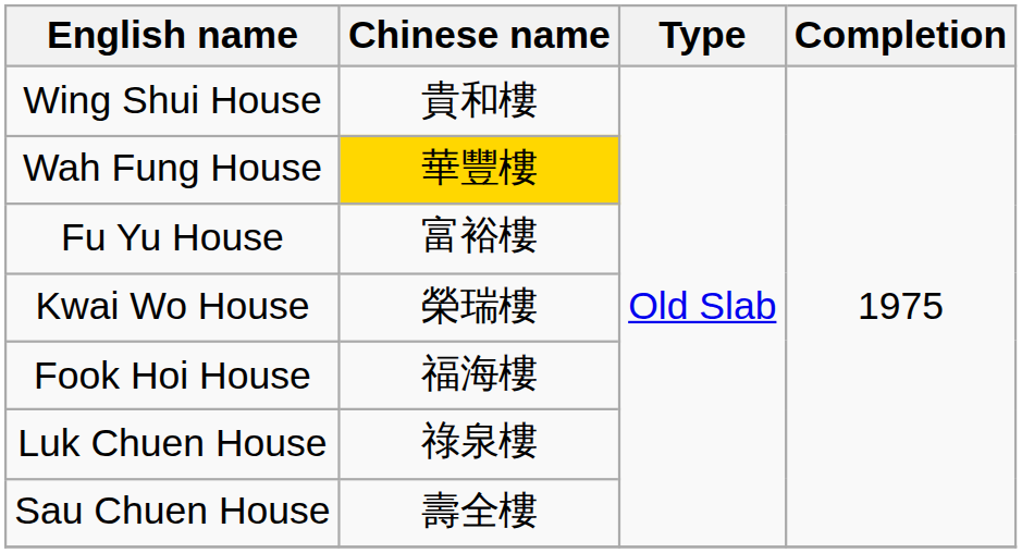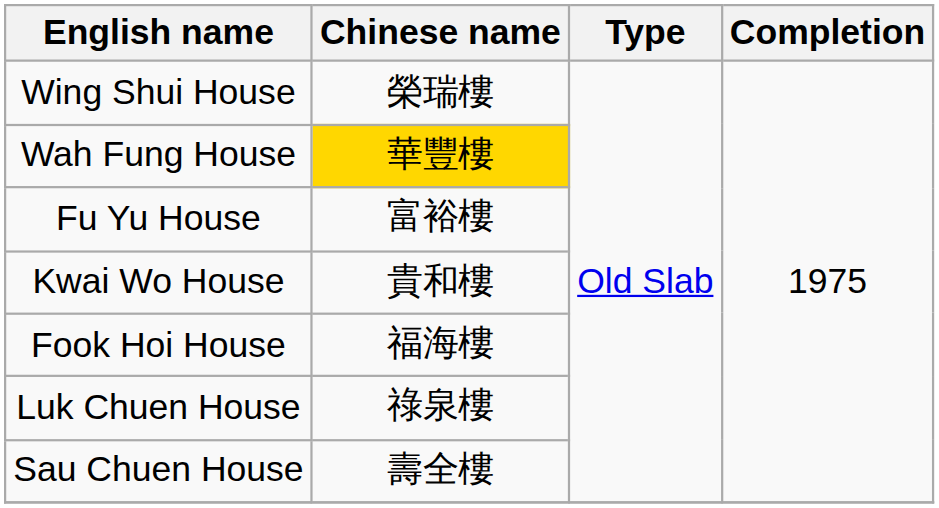 <table class="wikitable" style="text-align: center">
 <tr>
 <th>English name</th>
 <th>Chinese name</th>
 <th>Type</th>
 <th>Completion</th>
 </tr>
 <tr>
 <td>Wing Shui House</td>
-<td>貴和樓</td>
+<td>榮瑞樓</td>
 <td rowspan="7"><a href='#'>Old Slab</a></td>
 <td rowspan="7">1975</td>
 </tr>
 <tr>
 <td>Wah Fung House</td>
 <td style="background: gold;">華豐樓</td>
 </tr>
 <tr>
 <td>Fu Yu House</td>
 <td>富裕樓</td>
 </tr>
 <tr>
 <td>Kwai Wo House</td>
-<td>榮瑞樓</td>
+<td>貴和樓</td>
 </tr>
 <tr>
 <td>Fook Hoi House</td>
 <td>福海樓</td>
 </tr>
 <tr>
 <td>Luk Chuen House</td>
 <td>祿泉樓</td>
 </tr>
 <tr>
 <td>Sau Chuen House</td>
 <td>壽全樓</td>
 </tr>
 <tr>
 </tr>
 </table>
